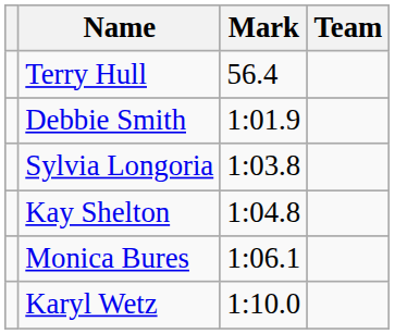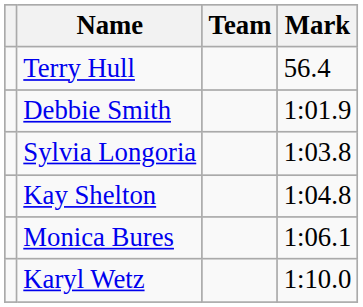 <table class=wikitable>
 <tr>
 <th></th>
 <th>Name</th>
+<th>Team</th>
 <th>Mark</th>
-<th>Team</th>
 </tr>
 <tr>
 <td></td>
 <td><a href='#'>Terry Hull</a></td>
+<td></td>
 <td>56.4</td>
-<td></td>
 </tr>
 <tr>
 <td></td>
 <td><a href='#'>Debbie Smith</a></td>
+<td></td>
 <td>1:01.9</td>
-<td></td>
 </tr>
 <tr>
 <td></td>
 <td><a href='#'>Sylvia Longoria</a></td>
+<td></td>
 <td>1:03.8</td>
-<td></td>
 </tr>
 <tr>
 <td></td>
 <td><a href='#'>Kay Shelton</a></td>
+<td></td>
 <td>1:04.8</td>
-<td></td>
 </tr>
 <tr>
 <td></td>
 <td><a href='#'>Monica Bures</a></td>
+<td></td>
 <td>1:06.1</td>
-<td></td>
 </tr>
 <tr>
 <td></td>
 <td><a href='#'>Karyl Wetz</a></td>
+<td></td>
 <td>1:10.0</td>
-<td></td>
 </tr>
 </table>
